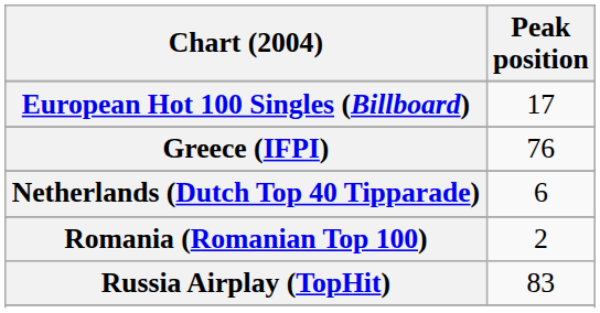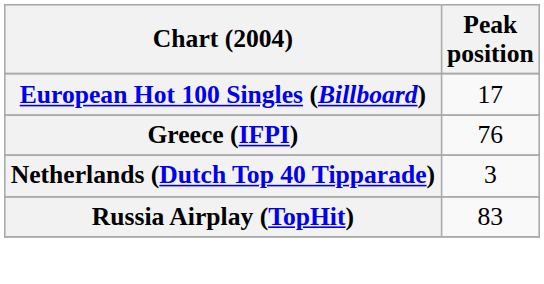 <table class="wikitable sortable plainrowheaders" style="text-align:center">
 <tr>
 <th scope="col">Chart (2004)</th>
 <th scope="col">Peak<br>position</th>
 </tr>
 <tr>
 </tr>
 <tr>
 </tr>
 <tr>
 </tr>
 <tr>
 </tr>
 <tr>
 </tr>
 <tr>
 <th scope="row"><a href='#'>European Hot 100 Singles</a> (<em><a href='#'>Billboard</a></em>)</th>
 <td>17</td>
 </tr>
 <tr>
 </tr>
 <tr>
 </tr>
 <tr>
 <th scope="row">Greece (<a href='#'>IFPI</a>)</th>
 <td>76</td>
 </tr>
 <tr>
 </tr>
 <tr>
 </tr>
 <tr>
 </tr>
 <tr>
 <th scope="row">Netherlands (<a href='#'>Dutch Top 40 Tipparade</a>)</th>
-<td>6</td>
+<td>3</td>
 </tr>
 <tr>
-</tr>
-<tr>
-<th scope="row">Romania (<a href='#'>Romanian Top 100</a>)</th>
-<td>2</td>
 </tr>
 <tr>
 <th scope="row">Russia Airplay (<a href='#'>TopHit</a>)</th>
 <td>83</td>
 </tr>
 <tr>
 </tr>
 <tr>
 </tr>
 <tr>
 </tr>
 </table>
